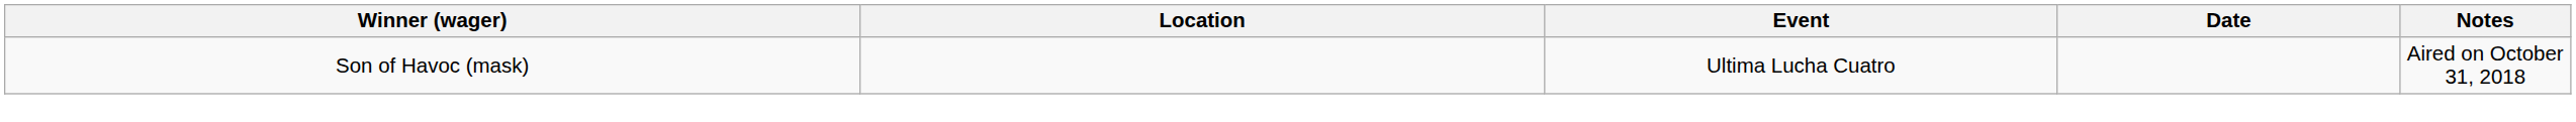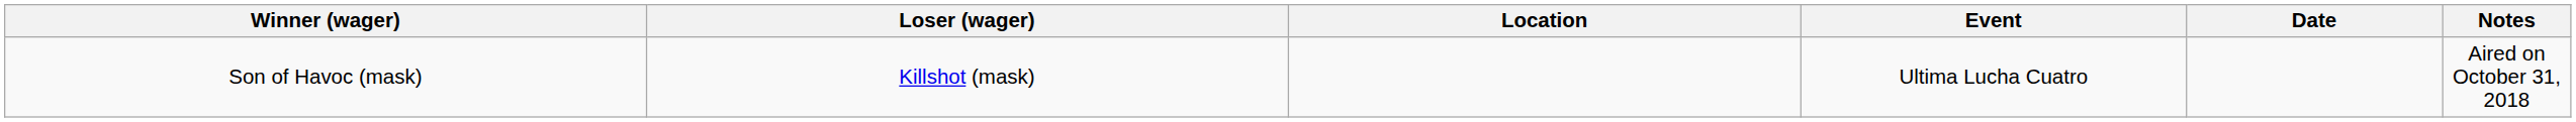 <table class="wikitable" style="width:100%;text-align:center;">
 <tr>
 <th width=25%>Winner (wager)</th>
+<th width=25%>Loser (wager)</th>
 <th width=20%>Location</th>
 <th width=15%>Event</th>
 <th width=10%>Date</th>
 <th width=5%>Notes</th>
 </tr>
 <tr>
 <td>Son of Havoc (mask)</td>
+<td><a href='#'>Killshot</a> (mask)</td>
 <td></td>
 <td>Ultima Lucha Cuatro</td>
 <td></td>
 <td>Aired on October 31, 2018</td>
 </tr>
 </table>
